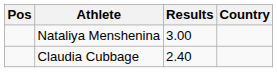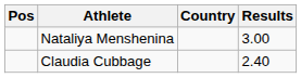 <table class="wikitable">
 <tr>
 <th>Pos</th>
 <th>Athlete</th>
+<th>Country</th>
 <th>Results</th>
-<th>Country</th>
 </tr>
 <tr>
 <td align="center"></td>
 <td>Nataliya Menshenina</td>
+<td></td>
 <td>3.00</td>
-<td></td>
 </tr>
 <tr>
 <td align="center"></td>
 <td>Claudia Cubbage</td>
+<td></td>
 <td>2.40</td>
-<td></td>
 </tr>
 </table>
